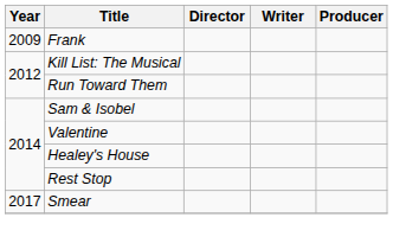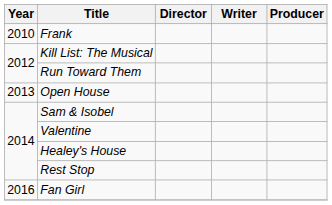 <table class="wikitable plainrowheaders">
 <tr style="background:#ccc; text-align:center; ">
 <th>Year</th>
 <th>Title</th>
 <th width="65">Director</th>
 <th width="65">Writer</th>
 <th width="65">Producer</th>
 </tr>
 <tr>
-<td>2009</td>
+<td>2010</td>
 <td><em>Frank</em></td>
 <td></td>
 <td></td>
 <td></td>
 </tr>
 <tr>
 <td rowspan="2">2012</td>
 <td><em>Kill List: The Musical</em></td>
 <td></td>
 <td></td>
 <td></td>
 </tr>
 <tr>
 <td><em>Run Toward Them</em></td>
+<td></td>
+<td></td>
+<td></td>
+</tr>
+<tr>
+<td>2013</td>
+<td><em>Open House</em></td>
 <td></td>
 <td></td>
 <td></td>
 </tr>
 <tr>
 <td rowspan="4">2014</td>
 <td><em>Sam & Isobel</em></td>
 <td></td>
 <td></td>
 <td></td>
 </tr>
 <tr>
 <td><em>Valentine</em></td>
 <td></td>
 <td></td>
 <td></td>
 </tr>
 <tr>
 <td><em>Healey's House</em></td>
 <td></td>
 <td></td>
 <td></td>
 </tr>
 <tr>
 <td><em>Rest Stop</em></td>
 <td></td>
 <td></td>
 <td></td>
 </tr>
 <tr>
-<td>2017</td>
-<td><em>Smear</em></td>
+<td>2016</td>
+<td><em>Fan Girl</em></td>
 <td></td>
 <td></td>
 <td></td>
 </tr>
 <tr>
 </tr>
 </table>
